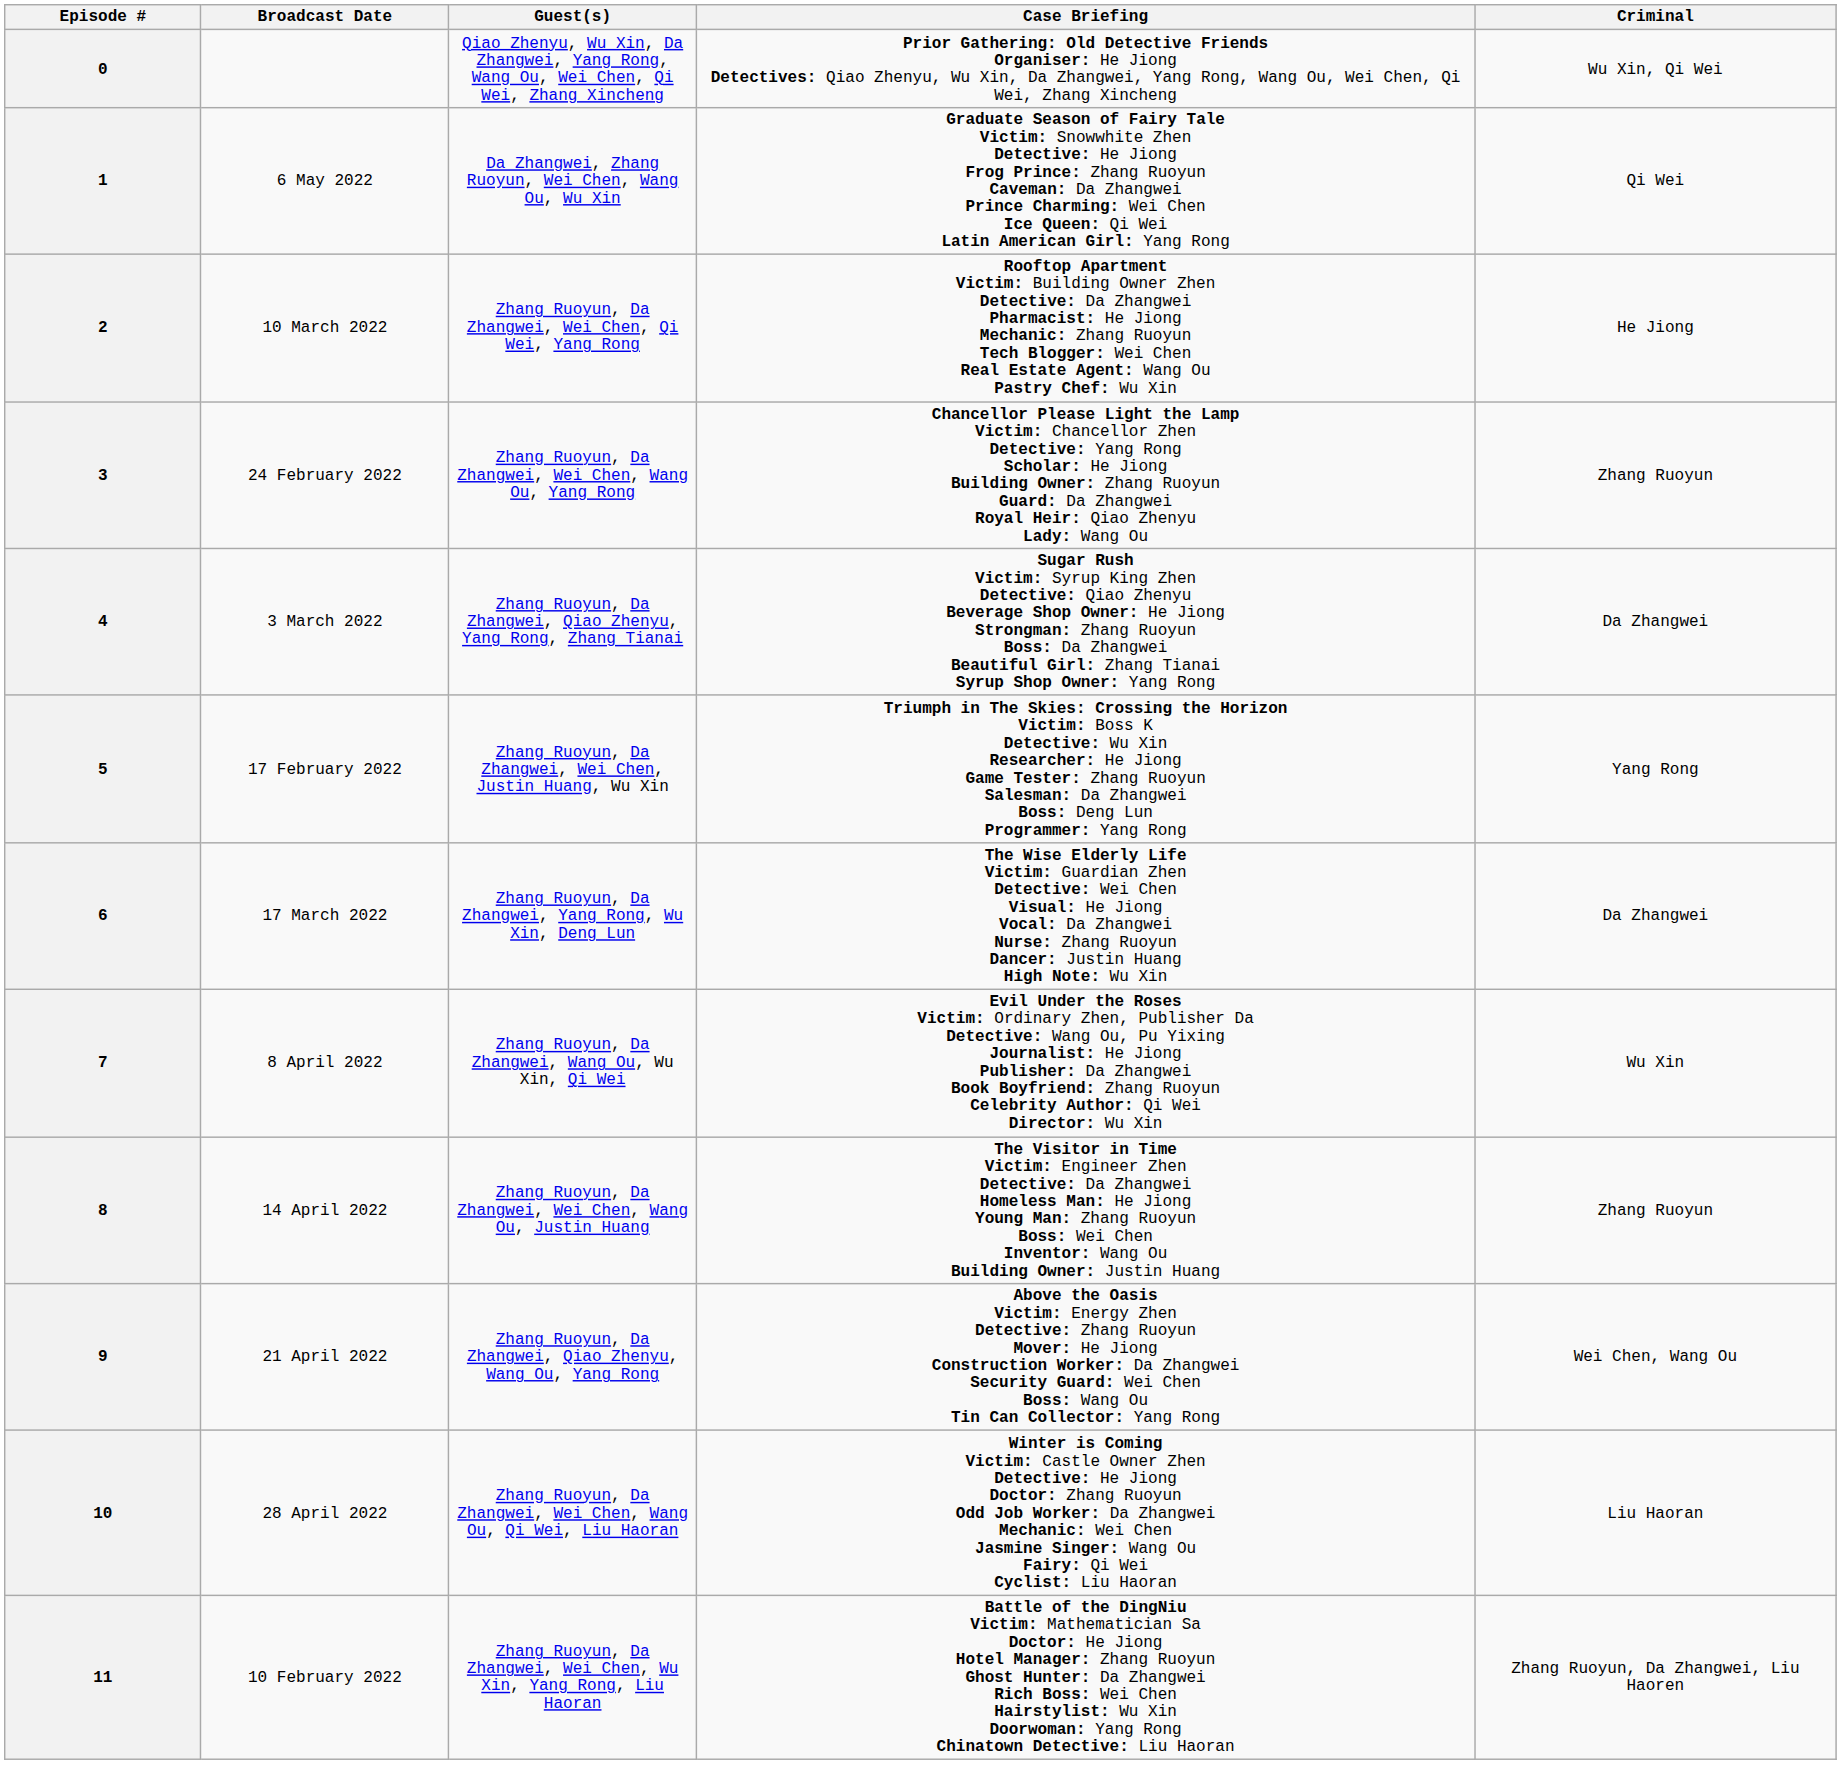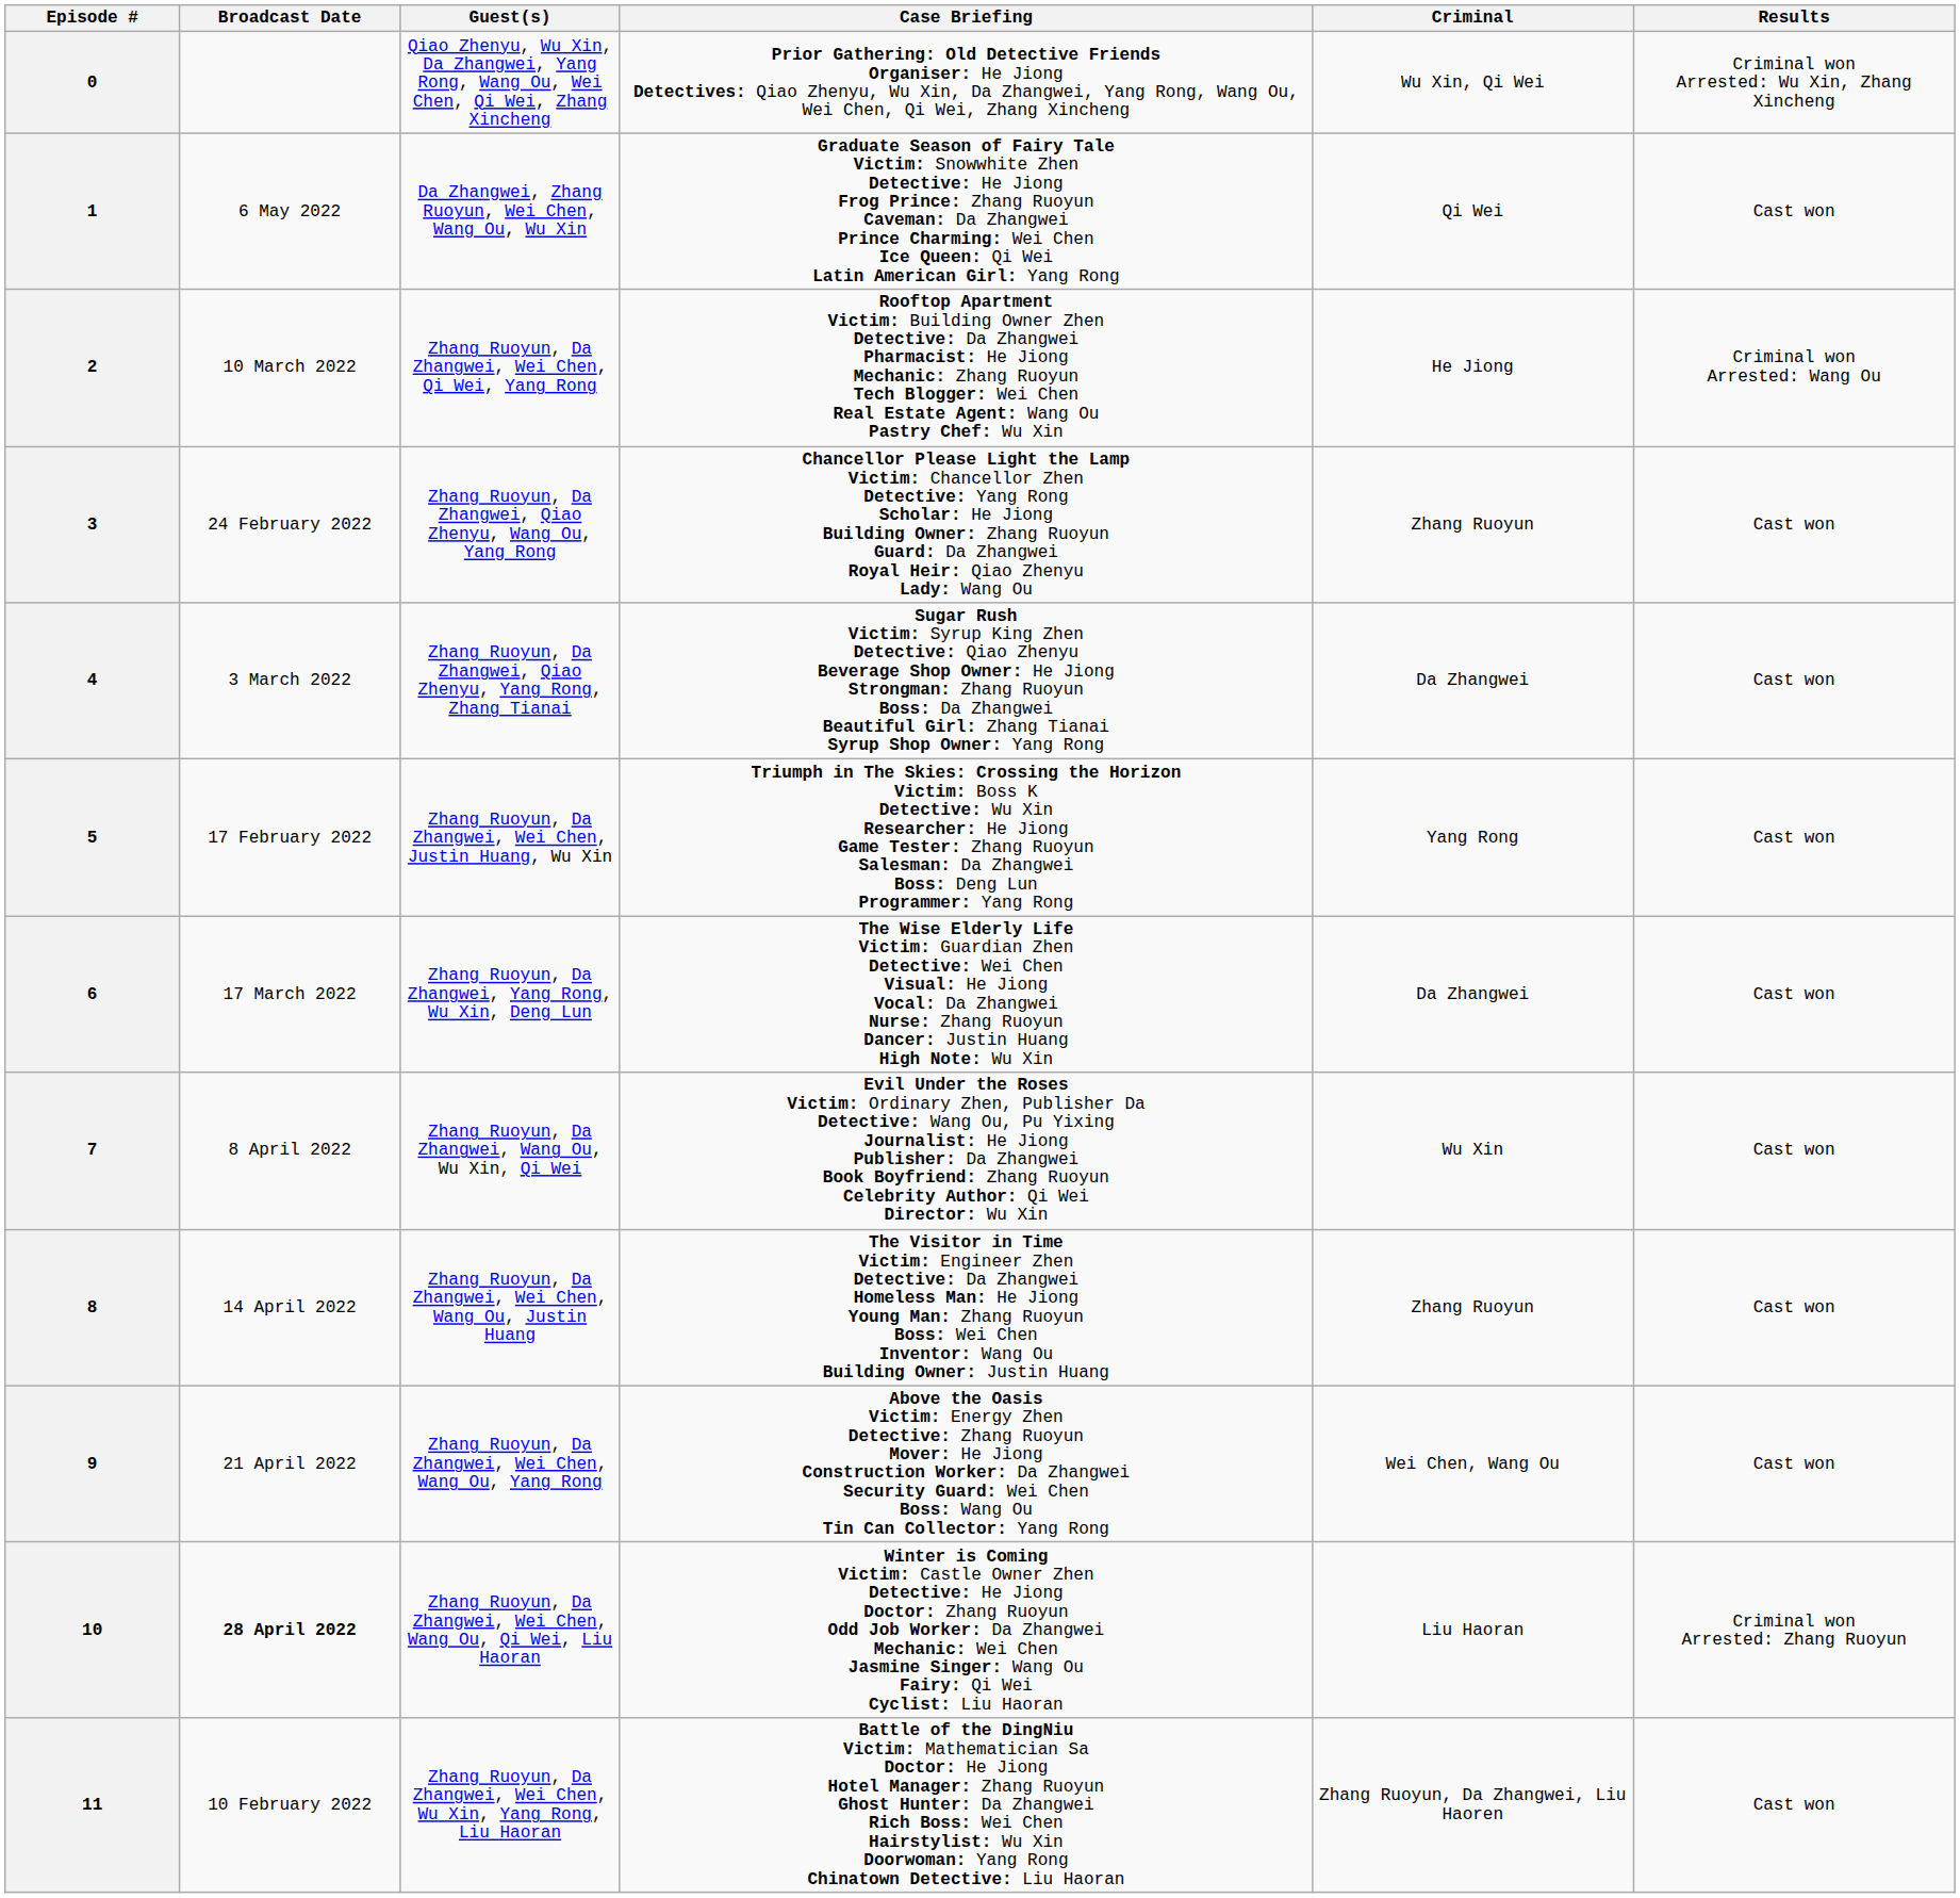 <table class="wikitable collapsible" style="text-align:center; font-size:85%;width:100%">
 <tr>
 <th style="width:40px;">Episode #</th>
 <th style="width:60px;">Broadcast Date</th>
 <th style="width:60px;">Guest(s)</th>
 <th style="width:200px;">Case Briefing</th>
 <th style="width:90px;">Criminal</th>
+<th style="width:90px;">Results</th>
 </tr>
 <tr>
 <th>0</th>
 <td></td>
 <td><a href='#'>Qiao Zhenyu</a>, <a href='#'>Wu Xin</a>, <a href='#'>Da Zhangwei</a>, <a href='#'>Yang Rong</a>, <a href='#'>Wang Ou</a>, <a href='#'>Wei Chen</a>, <a href='#'>Qi Wei</a>, <a href='#'>Zhang Xincheng</a></td>
 <td><span><strong>Prior Gathering: Old Detective Friends</strong></span><br><strong>Organiser:</strong> He Jiong<br><strong>Detectives:</strong>  Qiao Zhenyu, Wu Xin, Da Zhangwei, Yang Rong, Wang Ou, Wei Chen, Qi Wei, Zhang Xincheng</td>
 <td>Wu Xin, Qi Wei</td>
+<td>Criminal won<br>Arrested: Wu Xin, Zhang Xincheng</td>
 </tr>
 <tr>
 <th>1</th>
 <td>6 May 2022</td>
 <td><a href='#'>Da Zhangwei</a>, <a href='#'>Zhang Ruoyun</a>, <a href='#'>Wei Chen</a>, <a href='#'>Wang Ou</a>, <a href='#'>Wu Xin</a></td>
 <td><span><strong>Graduate Season of Fairy Tale</strong></span><br><strong>Victim: </strong>Snowwhite Zhen <br><strong>Detective: </strong>He Jiong<br><strong>Frog Prince: </strong>Zhang Ruoyun<br><strong>Caveman: </strong>Da Zhangwei<br><strong>Prince Charming: </strong>Wei Chen<br><strong>Ice Queen: </strong>Qi Wei<br><strong>Latin American Girl: </strong>Yang Rong</td>
 <td>Qi Wei</td>
+<td>Cast won</td>
 </tr>
 <tr>
 <th>2</th>
 <td>10 March 2022</td>
 <td><a href='#'>Zhang Ruoyun</a>, <a href='#'>Da Zhangwei</a>, <a href='#'>Wei Chen</a>, <a href='#'>Qi Wei</a>, <a href='#'>Yang Rong</a></td>
 <td><span><strong>Rooftop Apartment</strong></span><br><strong>Victim: </strong>Building Owner Zhen<br><strong>Detective: </strong>Da Zhangwei<br><strong>Pharmacist: </strong>He Jiong<br><strong>Mechanic: </strong>Zhang Ruoyun<br><strong>Tech Blogger: </strong>Wei Chen<br><strong>Real Estate Agent: </strong>Wang Ou<br><strong>Pastry Chef: </strong>Wu Xin</td>
 <td>He Jiong</td>
+<td>Criminal won<br>Arrested: Wang Ou</td>
 </tr>
 <tr>
 <th>3</th>
 <td>24 February 2022</td>
-<td><a href='#'>Zhang Ruoyun</a>, <a href='#'>Da Zhangwei</a>, <a href='#'>Wei Chen</a>, <a href='#'>Wang Ou</a>, <a href='#'>Yang Rong</a></td>
+<td><a href='#'>Zhang Ruoyun</a>, <a href='#'>Da Zhangwei</a>, <a href='#'>Qiao Zhenyu</a>, <a href='#'>Wang Ou</a>, <a href='#'>Yang Rong</a></td>
 <td><span><strong>Chancellor Please Light the Lamp</strong></span><br><strong>Victim: </strong>Chancellor Zhen<br><strong>Detective: </strong>Yang Rong<br><strong>Scholar: </strong>He Jiong<br><strong>Building Owner: </strong>Zhang Ruoyun<br><strong>Guard: </strong>Da Zhangwei<br><strong>Royal Heir: </strong>Qiao Zhenyu<br><strong>Lady: </strong>Wang Ou</td>
 <td>Zhang Ruoyun</td>
+<td>Cast won</td>
 </tr>
 <tr>
 <th>4</th>
 <td>3 March 2022</td>
 <td><a href='#'>Zhang Ruoyun</a>, <a href='#'>Da Zhangwei</a>, <a href='#'>Qiao Zhenyu</a>, <a href='#'>Yang Rong</a>, <a href='#'>Zhang Tianai</a></td>
 <td><span><strong>Sugar Rush</strong></span><br><strong>Victim: </strong>Syrup King Zhen<br><strong>Detective: </strong>Qiao Zhenyu<br><strong>Beverage Shop Owner: </strong>He Jiong<br><strong>Strongman: </strong>Zhang Ruoyun<br><strong>Boss: </strong>Da Zhangwei<br><strong>Beautiful Girl: </strong>Zhang Tianai<br><strong>Syrup Shop Owner: </strong>Yang Rong</td>
 <td>Da Zhangwei</td>
+<td>Cast won</td>
 </tr>
 <tr>
 <th>5</th>
 <td>17 February 2022</td>
 <td><a href='#'>Zhang Ruoyun</a>, <a href='#'>Da Zhangwei</a>, <a href='#'>Wei Chen</a>, <a href='#'>Justin Huang</a>, Wu Xin</td>
 <td><span><strong>Triumph in The Skies: Crossing the Horizon</strong></span><br><strong>Victim: </strong>Boss K<br><strong>Detective: </strong>Wu Xin<br><strong>Researcher: </strong>He Jiong<br><strong>Game Tester: </strong>Zhang Ruoyun<br><strong>Salesman: </strong>Da Zhangwei<br><strong>Boss: </strong>Deng Lun<br><strong>Programmer: </strong>Yang Rong</td>
 <td>Yang Rong</td>
+<td>Cast won</td>
 </tr>
 <tr>
 <th>6</th>
 <td>17 March 2022</td>
 <td><a href='#'>Zhang Ruoyun</a>, <a href='#'>Da Zhangwei</a>, <a href='#'>Yang Rong</a>, <a href='#'>Wu Xin</a>, <a href='#'>Deng Lun</a></td>
 <td><span><strong>The Wise Elderly Life</strong></span><br><strong>Victim:</strong> Guardian Zhen<br><strong>Detective: </strong>Wei Chen<br><strong>Visual: </strong>He Jiong<br><strong>Vocal: </strong>Da Zhangwei<br><strong>Nurse: </strong>Zhang Ruoyun<br><strong>Dancer: </strong>Justin Huang<br><strong>High Note: </strong>Wu Xin</td>
 <td>Da Zhangwei</td>
+<td>Cast won</td>
 </tr>
 <tr>
 <th>7</th>
 <td>8 April 2022</td>
 <td><a href='#'>Zhang Ruoyun</a>, <a href='#'>Da Zhangwei</a>, <a href='#'>Wang Ou</a>, Wu Xin, <a href='#'>Qi Wei</a></td>
 <td><span><strong>Evil Under the Roses</strong></span><br><strong>Victim:</strong> Ordinary Zhen, Publisher Da <br><strong>Detective: </strong>Wang Ou, Pu Yixing<br><strong>Journalist: </strong>He Jiong<br><strong>Publisher: </strong>Da Zhangwei<br><strong>Book Boyfriend: </strong>Zhang Ruoyun<br><strong>Celebrity Author: </strong>Qi Wei<br><strong>Director: </strong>Wu Xin</td>
 <td>Wu Xin</td>
+<td>Cast won</td>
 </tr>
 <tr>
 <th>8</th>
 <td>14 April 2022</td>
 <td><a href='#'>Zhang Ruoyun</a>, <a href='#'>Da Zhangwei</a>, <a href='#'>Wei Chen</a>, <a href='#'>Wang Ou</a>, <a href='#'>Justin Huang</a></td>
 <td><span><strong>The Visitor in Time</strong></span><br><strong>Victim:</strong> Engineer Zhen<br><strong>Detective: </strong>Da Zhangwei<br><strong>Homeless Man: </strong>He Jiong<br><strong>Young Man: </strong>Zhang Ruoyun<br><strong>Boss: </strong>Wei Chen<br><strong>Inventor: </strong>Wang Ou<br><strong>Building Owner: </strong>Justin Huang</td>
 <td>Zhang Ruoyun</td>
+<td>Cast won</td>
 </tr>
 <tr>
 <th>9</th>
 <td>21 April 2022</td>
-<td><a href='#'>Zhang Ruoyun</a>, <a href='#'>Da Zhangwei</a>, <a href='#'>Qiao Zhenyu</a>, <a href='#'>Wang Ou</a>, <a href='#'>Yang Rong</a></td>
+<td><a href='#'>Zhang Ruoyun</a>, <a href='#'>Da Zhangwei</a>, <a href='#'>Wei Chen</a>, <a href='#'>Wang Ou</a>, <a href='#'>Yang Rong</a></td>
 <td><span><strong>Above the Oasis</strong></span><br><strong>Victim:</strong> Energy Zhen<br><strong>Detective: </strong>Zhang Ruoyun<br><strong>Mover: </strong>He Jiong<br><strong>Construction Worker: </strong>Da Zhangwei<br><strong>Security Guard: </strong>Wei Chen<br><strong>Boss: </strong>Wang Ou<br><strong>Tin Can Collector: </strong>Yang Rong</td>
 <td>Wei Chen, Wang Ou</td>
+<td>Cast won</td>
 </tr>
 <tr>
 <th>10</th>
-<td>28 April 2022</td>
+<td><strong>28 April 2022</strong></td>
 <td><a href='#'>Zhang Ruoyun</a>, <a href='#'>Da Zhangwei</a>, <a href='#'>Wei Chen</a>, <a href='#'>Wang Ou</a>, <a href='#'>Qi Wei</a>, <a href='#'>Liu Haoran</a></td>
 <td><span><strong>Winter is Coming</strong></span><br><strong>Victim:</strong> Castle Owner Zhen<br><strong>Detective: </strong>He Jiong<br><strong>Doctor: </strong>Zhang Ruoyun<br><strong>Odd Job Worker: </strong>Da Zhangwei<br><strong>Mechanic: </strong>Wei Chen<br><strong>Jasmine Singer: </strong>Wang Ou<br><strong>Fairy:</strong> Qi Wei<br><strong>Cyclist: </strong>Liu Haoran</td>
 <td>Liu Haoran</td>
+<td>Criminal won<br>Arrested: Zhang Ruoyun</td>
 </tr>
 <tr>
 <th>11</th>
 <td>10 February 2022</td>
 <td><a href='#'>Zhang Ruoyun</a>, <a href='#'>Da Zhangwei</a>, <a href='#'>Wei Chen</a>, <a href='#'>Wu Xin</a>, <a href='#'>Yang Rong</a>, <a href='#'>Liu Haoran</a></td>
 <td><span><strong>Battle of the DingNiu</strong></span><br><strong>Victim:</strong> Mathematician Sa<br><strong>Doctor: </strong>He Jiong<br><strong>Hotel Manager: </strong>Zhang Ruoyun<br><strong>Ghost Hunter: </strong>Da Zhangwei<br><strong>Rich Boss: </strong>Wei Chen<br><strong>Hairstylist: </strong>Wu Xin<br><strong>Doorwoman:</strong> Yang Rong<br><strong>Chinatown Detective: </strong>Liu Haoran</td>
 <td>Zhang Ruoyun, Da Zhangwei, Liu Haoren</td>
+<td>Cast won</td>
 </tr>
 </table>
